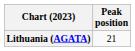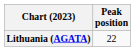 <table class="wikitable plainrowheaders" style="text-align:center">
 <tr>
 <th scope="col">Chart (2023)</th>
 <th scope="col">Peak<br>position</th>
 </tr>
 <tr>
 <th scope="row">Lithuania (<a href='#'>AGATA</a>)</th>
-<td>21</td>
+<td>22</td>
 </tr>
 </table>
